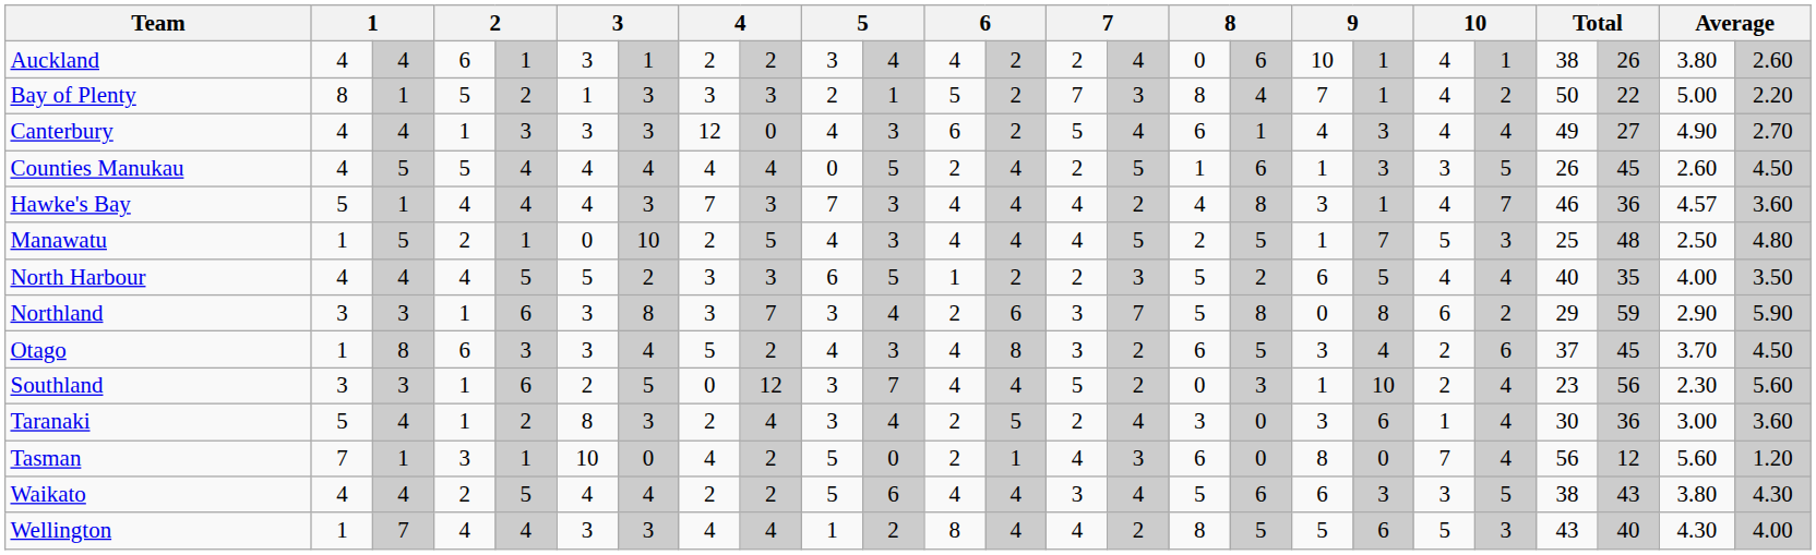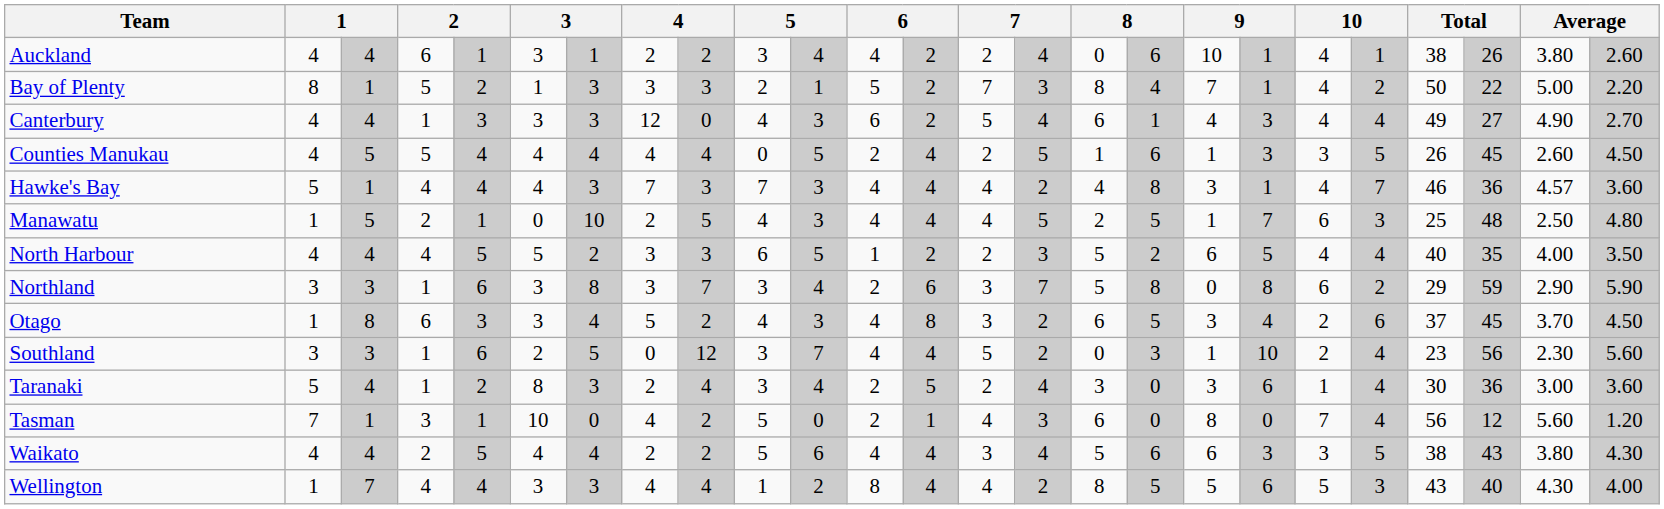 <table class="wikitable" style="text-align:center;width:100%">
 <tr>
 <th style="width:10%">Team</th>
 <th style="width:4%" colspan=2>1</th>
 <th style="width:4%" colspan=2>2</th>
 <th style="width:4%" colspan=2>3</th>
 <th style="width:4%" colspan=2>4</th>
 <th style="width:4%" colspan=2>5</th>
 <th style="width:4%" colspan=2>6</th>
 <th style="width:4%" colspan=2>7</th>
 <th style="width:4%" colspan=2>8</th>
 <th style="width:4%" colspan=2>9</th>
 <th style="width:4%" colspan=2>10</th>
 <th style="width:4%" colspan=2>Total</th>
 <th style="width:4%" colspan=2>Average</th>
 </tr>
 <tr>
 <td style="width:10%;text-align:left"><a href='#'>Auckland</a></td>
 <td>4</td>
 <td style="background:#ccc">4</td>
 <td>6</td>
 <td style="background:#ccc">1</td>
 <td>3</td>
 <td style="background:#ccc">1</td>
 <td>2</td>
 <td style="background:#ccc">2</td>
 <td>3</td>
 <td style="background:#ccc">4</td>
 <td>4</td>
 <td style="background:#ccc">2</td>
 <td>2</td>
 <td style="background:#ccc">4</td>
 <td>0</td>
 <td style="background:#ccc">6</td>
 <td>10</td>
 <td style="background:#ccc">1</td>
 <td>4</td>
 <td style="background:#ccc">1</td>
 <td>38</td>
 <td style="background:#ccc">26</td>
 <td>3.80</td>
 <td style="background:#ccc">2.60</td>
 </tr>
 <tr>
 <td align=left><a href='#'>Bay of Plenty</a></td>
 <td>8</td>
 <td style="background:#ccc">1</td>
 <td>5</td>
 <td style="background:#ccc">2</td>
 <td>1</td>
 <td style="background:#ccc">3</td>
 <td>3</td>
 <td style="background:#ccc">3</td>
 <td>2</td>
 <td style="background:#ccc">1</td>
 <td>5</td>
 <td style="background:#ccc">2</td>
 <td>7</td>
 <td style="background:#ccc">3</td>
 <td>8</td>
 <td style="background:#ccc">4</td>
 <td>7</td>
 <td style="background:#ccc">1</td>
 <td>4</td>
 <td style="background:#ccc">2</td>
 <td>50</td>
 <td style="background:#ccc">22</td>
 <td>5.00</td>
 <td style="background:#ccc">2.20</td>
 </tr>
 <tr>
 <td align=left><a href='#'>Canterbury</a></td>
 <td>4</td>
 <td style="background:#ccc">4</td>
 <td>1</td>
 <td style="background:#ccc">3</td>
 <td>3</td>
 <td style="background:#ccc">3</td>
 <td>12</td>
 <td style="background:#ccc">0</td>
 <td>4</td>
 <td style="background:#ccc">3</td>
 <td>6</td>
 <td style="background:#ccc">2</td>
 <td>5</td>
 <td style="background:#ccc">4</td>
 <td>6</td>
 <td style="background:#ccc">1</td>
 <td>4</td>
 <td style="background:#ccc">3</td>
 <td>4</td>
 <td style="background:#ccc">4</td>
 <td>49</td>
 <td style="background:#ccc">27</td>
 <td>4.90</td>
 <td style="background:#ccc">2.70</td>
 </tr>
 <tr>
 <td align=left><a href='#'>Counties Manukau</a></td>
 <td>4</td>
 <td style="background:#ccc">5</td>
 <td>5</td>
 <td style="background:#ccc">4</td>
 <td>4</td>
 <td style="background:#ccc">4</td>
 <td>4</td>
 <td style="background:#ccc">4</td>
 <td>0</td>
 <td style="background:#ccc">5</td>
 <td>2</td>
 <td style="background:#ccc">4</td>
 <td>2</td>
 <td style="background:#ccc">5</td>
 <td>1</td>
 <td style="background:#ccc">6</td>
 <td>1</td>
 <td style="background:#ccc">3</td>
 <td>3</td>
 <td style="background:#ccc">5</td>
 <td>26</td>
 <td style="background:#ccc">45</td>
 <td>2.60</td>
 <td style="background:#ccc">4.50</td>
 </tr>
 <tr>
 <td align=left><a href='#'>Hawke's Bay</a></td>
 <td>5</td>
 <td style="background:#ccc">1</td>
 <td>4</td>
 <td style="background:#ccc">4</td>
 <td>4</td>
 <td style="background:#ccc">3</td>
 <td>7</td>
 <td style="background:#ccc">3</td>
 <td>7</td>
 <td style="background:#ccc">3</td>
 <td>4</td>
 <td style="background:#ccc">4</td>
 <td>4</td>
 <td style="background:#ccc">2</td>
 <td>4</td>
 <td style="background:#ccc">8</td>
 <td>3</td>
 <td style="background:#ccc">1</td>
 <td>4</td>
 <td style="background:#ccc">7</td>
 <td>46</td>
 <td style="background:#ccc">36</td>
 <td>4.57</td>
 <td style="background:#ccc">3.60</td>
 </tr>
 <tr>
 <td align=left><a href='#'>Manawatu</a></td>
 <td>1</td>
 <td style="background:#ccc">5</td>
 <td>2</td>
 <td style="background:#ccc">1</td>
 <td>0</td>
 <td style="background:#ccc">10</td>
 <td>2</td>
 <td style="background:#ccc">5</td>
 <td>4</td>
 <td style="background:#ccc">3</td>
 <td>4</td>
 <td style="background:#ccc">4</td>
 <td>4</td>
 <td style="background:#ccc">5</td>
 <td>2</td>
 <td style="background:#ccc">5</td>
 <td>1</td>
 <td style="background:#ccc">7</td>
-<td>5</td>
+<td>6</td>
 <td style="background:#ccc">3</td>
 <td>25</td>
 <td style="background:#ccc">48</td>
 <td>2.50</td>
 <td style="background:#ccc">4.80</td>
 </tr>
 <tr>
 <td align=left><a href='#'>North Harbour</a></td>
 <td>4</td>
 <td style="background:#ccc">4</td>
 <td>4</td>
 <td style="background:#ccc">5</td>
 <td>5</td>
 <td style="background:#ccc">2</td>
 <td>3</td>
 <td style="background:#ccc">3</td>
 <td>6</td>
 <td style="background:#ccc">5</td>
 <td>1</td>
 <td style="background:#ccc">2</td>
 <td>2</td>
 <td style="background:#ccc">3</td>
 <td>5</td>
 <td style="background:#ccc">2</td>
 <td>6</td>
 <td style="background:#ccc">5</td>
 <td>4</td>
 <td style="background:#ccc">4</td>
 <td>40</td>
 <td style="background:#ccc">35</td>
 <td>4.00</td>
 <td style="background:#ccc">3.50</td>
 </tr>
 <tr>
 <td align=left><a href='#'>Northland</a></td>
 <td>3</td>
 <td style="background:#ccc">3</td>
 <td>1</td>
 <td style="background:#ccc">6</td>
 <td>3</td>
 <td style="background:#ccc">8</td>
 <td>3</td>
 <td style="background:#ccc">7</td>
 <td>3</td>
 <td style="background:#ccc">4</td>
 <td>2</td>
 <td style="background:#ccc">6</td>
 <td>3</td>
 <td style="background:#ccc">7</td>
 <td>5</td>
 <td style="background:#ccc">8</td>
 <td>0</td>
 <td style="background:#ccc">8</td>
 <td>6</td>
 <td style="background:#ccc">2</td>
 <td>29</td>
 <td style="background:#ccc">59</td>
 <td>2.90</td>
 <td style="background:#ccc">5.90</td>
 </tr>
 <tr>
 <td align=left><a href='#'>Otago</a></td>
 <td>1</td>
 <td style="background:#ccc">8</td>
 <td>6</td>
 <td style="background:#ccc">3</td>
 <td>3</td>
 <td style="background:#ccc">4</td>
 <td>5</td>
 <td style="background:#ccc">2</td>
 <td>4</td>
 <td style="background:#ccc">3</td>
 <td>4</td>
 <td style="background:#ccc">8</td>
 <td>3</td>
 <td style="background:#ccc">2</td>
 <td>6</td>
 <td style="background:#ccc">5</td>
 <td>3</td>
 <td style="background:#ccc">4</td>
 <td>2</td>
 <td style="background:#ccc">6</td>
 <td>37</td>
 <td style="background:#ccc">45</td>
 <td>3.70</td>
 <td style="background:#ccc">4.50</td>
 </tr>
 <tr>
 <td align=left><a href='#'>Southland</a></td>
 <td>3</td>
 <td style="background:#ccc">3</td>
 <td>1</td>
 <td style="background:#ccc">6</td>
 <td>2</td>
 <td style="background:#ccc">5</td>
 <td>0</td>
 <td style="background:#ccc">12</td>
 <td>3</td>
 <td style="background:#ccc">7</td>
 <td>4</td>
 <td style="background:#ccc">4</td>
 <td>5</td>
 <td style="background:#ccc">2</td>
 <td>0</td>
 <td style="background:#ccc">3</td>
 <td>1</td>
 <td style="background:#ccc">10</td>
 <td>2</td>
 <td style="background:#ccc">4</td>
 <td>23</td>
 <td style="background:#ccc">56</td>
 <td>2.30</td>
 <td style="background:#ccc">5.60</td>
 </tr>
 <tr>
 <td align=left><a href='#'>Taranaki</a></td>
 <td>5</td>
 <td style="background:#ccc">4</td>
 <td>1</td>
 <td style="background:#ccc">2</td>
 <td>8</td>
 <td style="background:#ccc">3</td>
 <td>2</td>
 <td style="background:#ccc">4</td>
 <td>3</td>
 <td style="background:#ccc">4</td>
 <td>2</td>
 <td style="background:#ccc">5</td>
 <td>2</td>
 <td style="background:#ccc">4</td>
 <td>3</td>
 <td style="background:#ccc">0</td>
 <td>3</td>
 <td style="background:#ccc">6</td>
 <td>1</td>
 <td style="background:#ccc">4</td>
 <td>30</td>
 <td style="background:#ccc">36</td>
 <td>3.00</td>
 <td style="background:#ccc">3.60</td>
 </tr>
 <tr>
 <td align=left><a href='#'>Tasman</a></td>
 <td>7</td>
 <td style="background:#ccc">1</td>
 <td>3</td>
 <td style="background:#ccc">1</td>
 <td>10</td>
 <td style="background:#ccc">0</td>
 <td>4</td>
 <td style="background:#ccc">2</td>
 <td>5</td>
 <td style="background:#ccc">0</td>
 <td>2</td>
 <td style="background:#ccc">1</td>
 <td>4</td>
 <td style="background:#ccc">3</td>
 <td>6</td>
 <td style="background:#ccc">0</td>
 <td>8</td>
 <td style="background:#ccc">0</td>
 <td>7</td>
 <td style="background:#ccc">4</td>
 <td>56</td>
 <td style="background:#ccc">12</td>
 <td>5.60</td>
 <td style="background:#ccc">1.20</td>
 </tr>
 <tr>
 <td align=left><a href='#'>Waikato</a></td>
 <td>4</td>
 <td style="background:#ccc">4</td>
 <td>2</td>
 <td style="background:#ccc">5</td>
 <td>4</td>
 <td style="background:#ccc">4</td>
 <td>2</td>
 <td style="background:#ccc">2</td>
 <td>5</td>
 <td style="background:#ccc">6</td>
 <td>4</td>
 <td style="background:#ccc">4</td>
 <td>3</td>
 <td style="background:#ccc">4</td>
 <td>5</td>
 <td style="background:#ccc">6</td>
 <td>6</td>
 <td style="background:#ccc">3</td>
 <td>3</td>
 <td style="background:#ccc">5</td>
 <td>38</td>
 <td style="background:#ccc">43</td>
 <td>3.80</td>
 <td style="background:#ccc">4.30</td>
 </tr>
 <tr>
 <td align=left><a href='#'>Wellington</a></td>
 <td>1</td>
 <td style="background:#ccc">7</td>
 <td>4</td>
 <td style="background:#ccc">4</td>
 <td>3</td>
 <td style="background:#ccc">3</td>
 <td>4</td>
 <td style="background:#ccc">4</td>
 <td>1</td>
 <td style="background:#ccc">2</td>
 <td>8</td>
 <td style="background:#ccc">4</td>
 <td>4</td>
 <td style="background:#ccc">2</td>
 <td>8</td>
 <td style="background:#ccc">5</td>
 <td>5</td>
 <td style="background:#ccc">6</td>
 <td>5</td>
 <td style="background:#ccc">3</td>
 <td>43</td>
 <td style="background:#ccc">40</td>
 <td>4.30</td>
 <td style="background:#ccc">4.00</td>
 </tr>
 </table>
